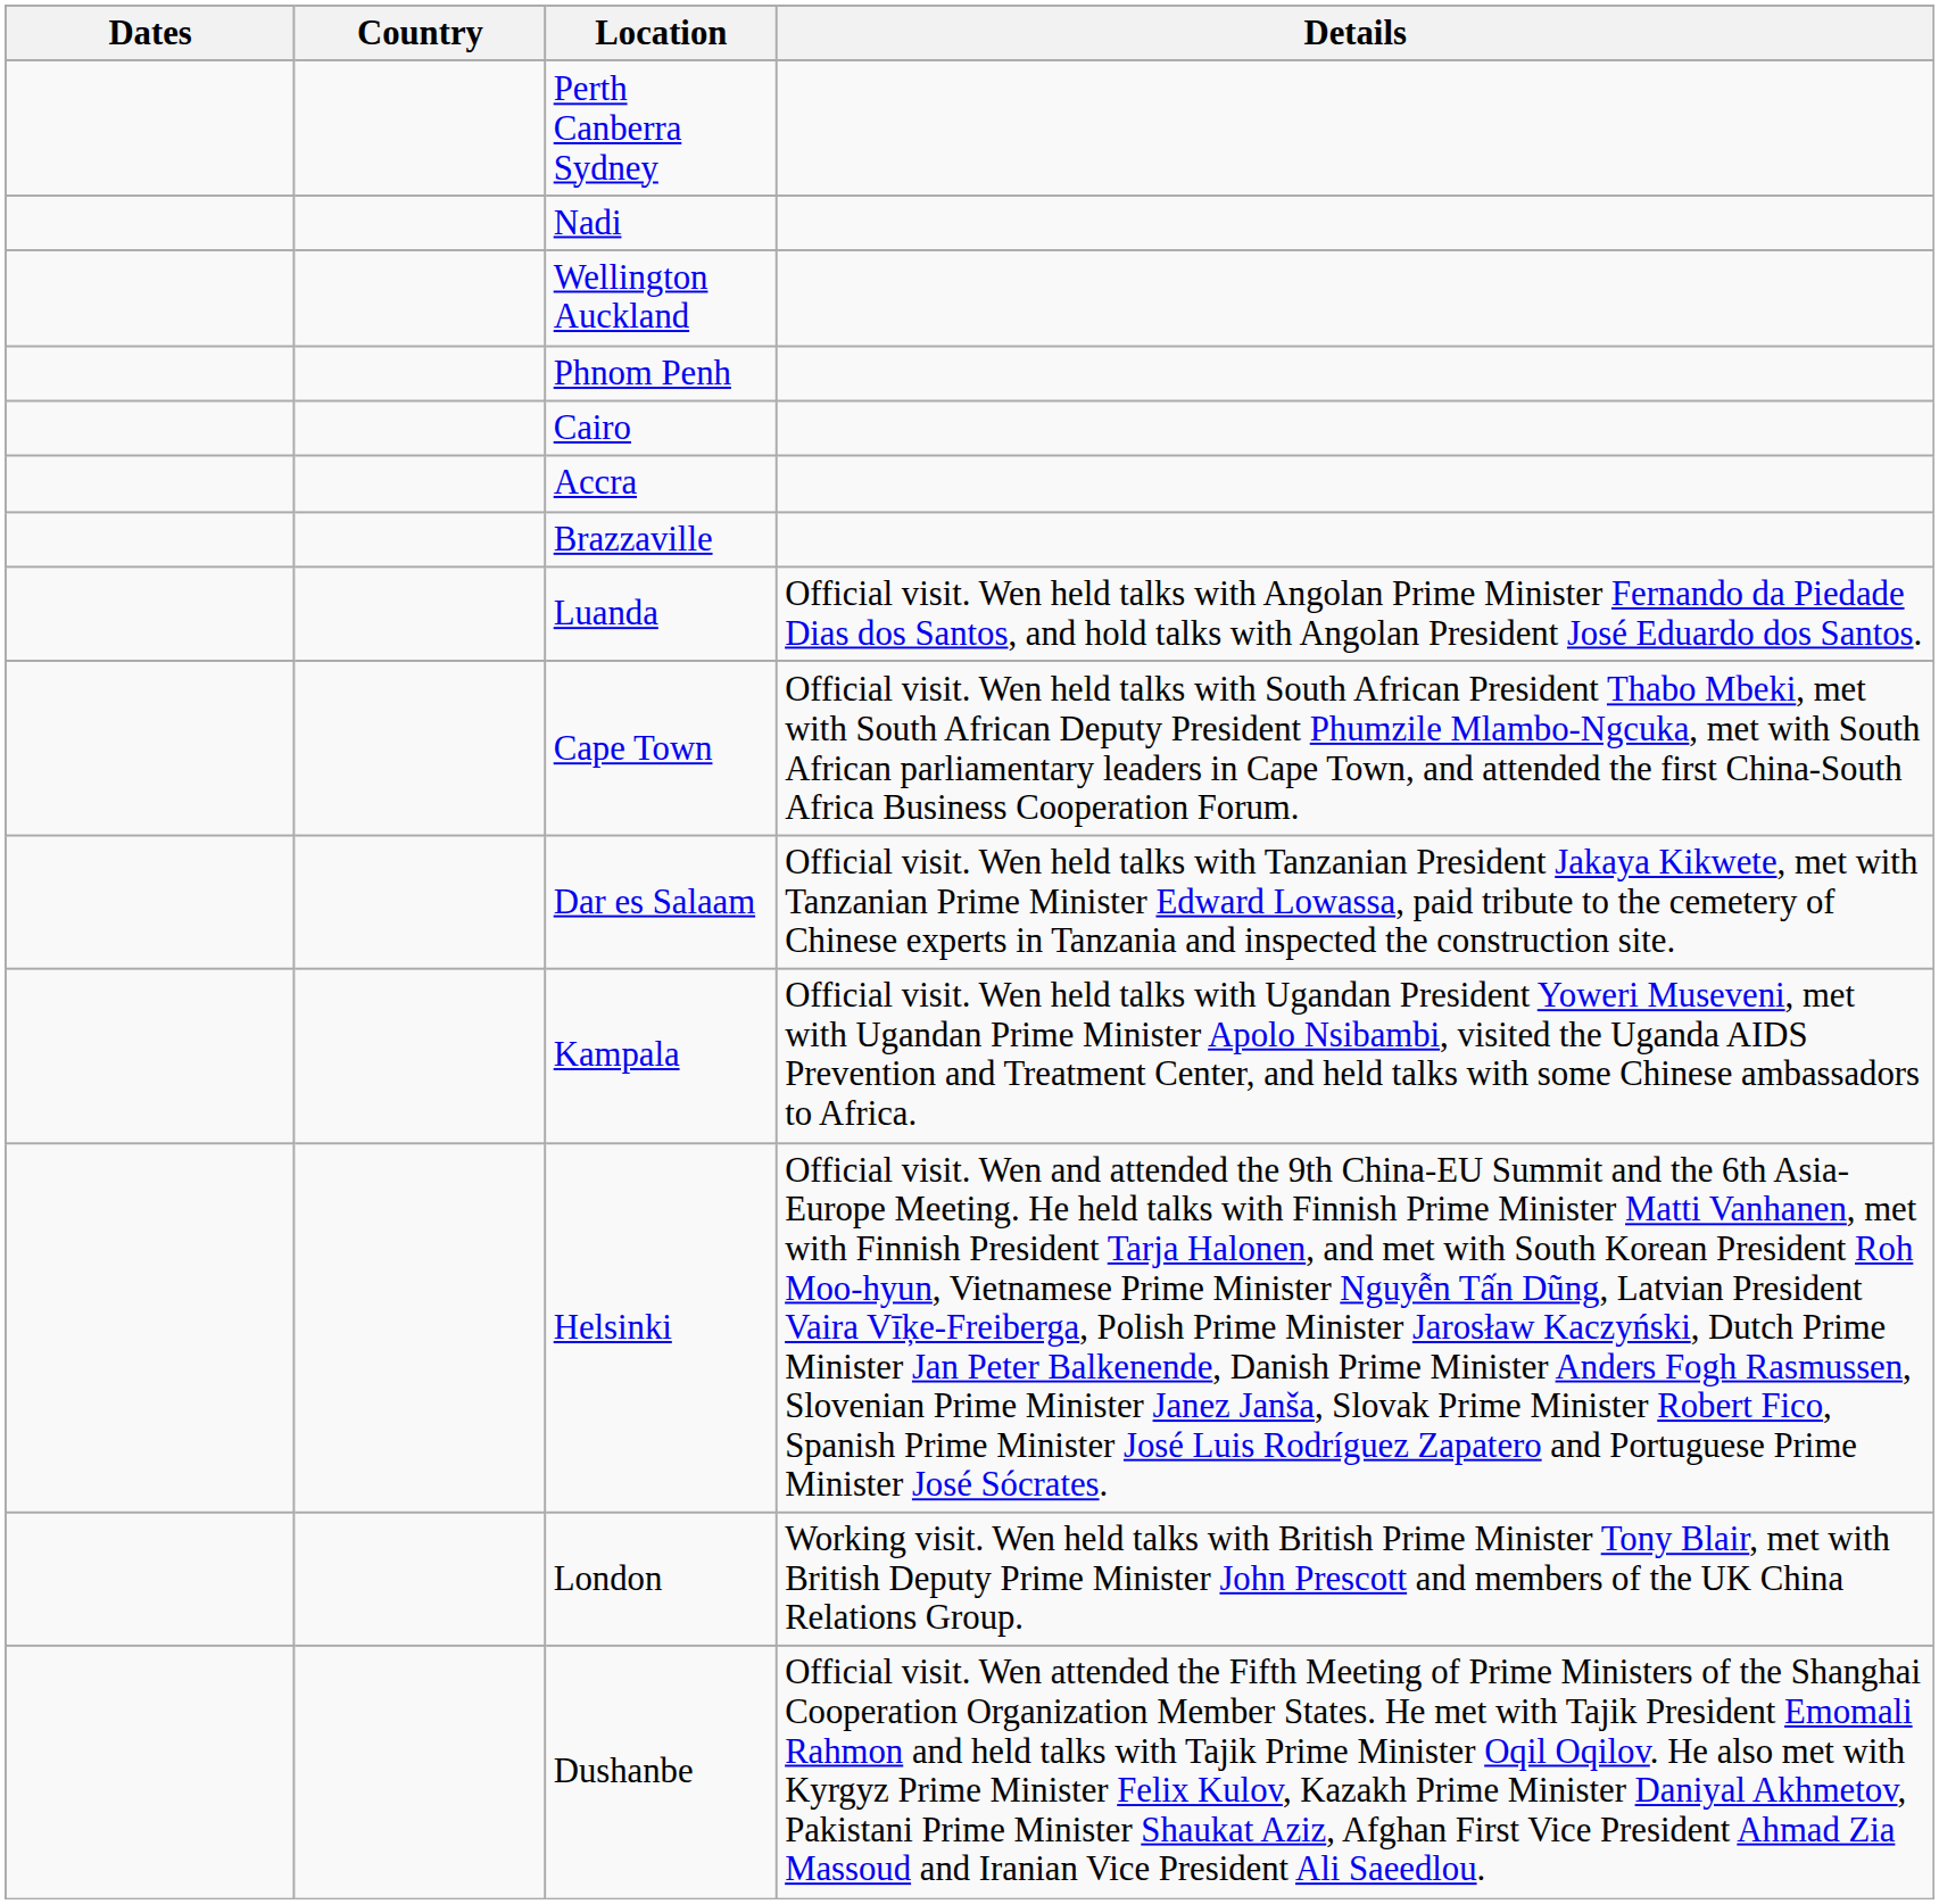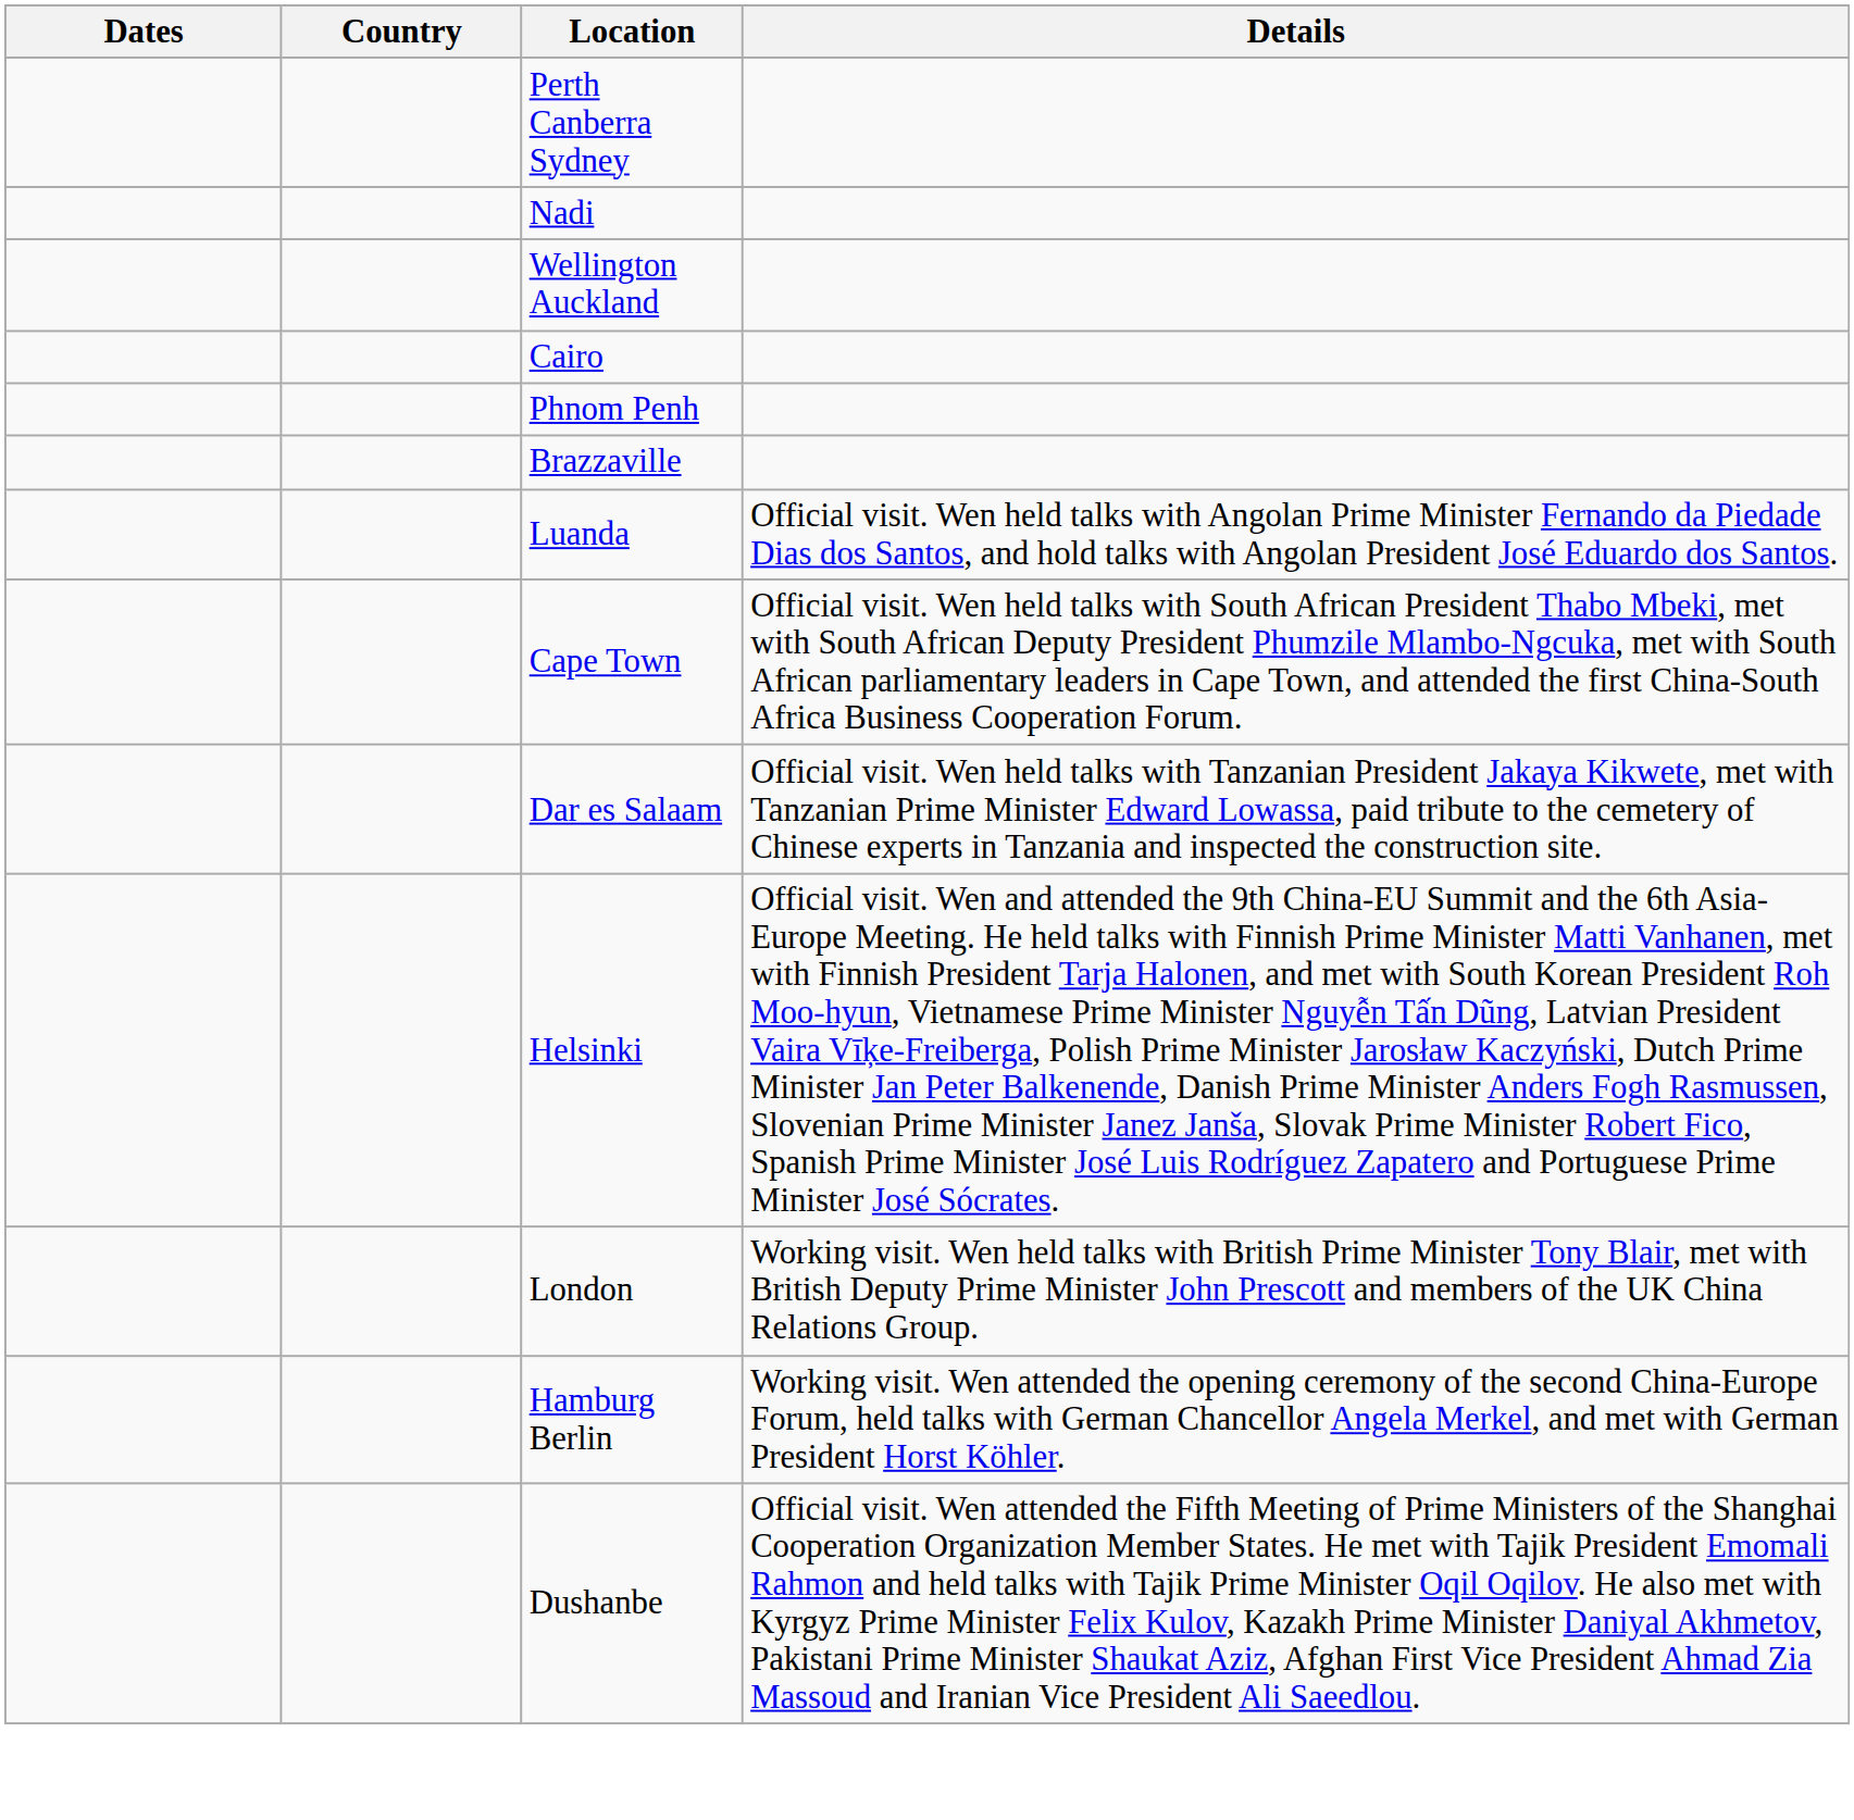 <table class="wikitable sortable mw-collapsible" border="1" style="margin: 1em auto 1em auto">
 <tr>
 <th style="width: 15%;">Dates</th>
 <th style="width: 13%;">Country</th>
 <th style="width: 12%;">Location</th>
 <th style="width: 60%;">Details</th>
 </tr>
 <tr>
 <td></td>
 <td></td>
 <td><a href='#'>Perth</a><br><a href='#'>Canberra</a><br><a href='#'>Sydney</a></td>
 <td></td>
 </tr>
 <tr>
 <td></td>
 <td></td>
 <td><a href='#'>Nadi</a></td>
 <td></td>
 </tr>
 <tr>
 <td></td>
 <td></td>
 <td><a href='#'>Wellington</a><br><a href='#'>Auckland</a></td>
 <td></td>
 </tr>
 <tr>
 <td></td>
 <td></td>
-<td><a href='#'>Phnom Penh</a></td>
-<td></td>
-</tr>
-<tr>
-<td></td>
-<td></td>
 <td><a href='#'>Cairo</a></td>
 <td></td>
 </tr>
 <tr>
 <td></td>
 <td></td>
-<td><a href='#'>Accra</a></td>
+<td><a href='#'>Phnom Penh</a></td>
 <td></td>
 </tr>
 <tr>
 <td></td>
 <td></td>
 <td><a href='#'>Brazzaville</a></td>
 <td></td>
 </tr>
 <tr>
 <td></td>
 <td></td>
 <td><a href='#'>Luanda</a></td>
 <td>Official visit. Wen held talks with Angolan Prime Minister <a href='#'>Fernando da Piedade Dias dos Santos</a>, and hold talks with Angolan President <a href='#'>José Eduardo dos Santos</a>.</td>
 </tr>
 <tr>
 <td></td>
 <td></td>
 <td><a href='#'>Cape Town</a></td>
 <td>Official visit. Wen held talks with South African President <a href='#'>Thabo Mbeki</a>, met with South African Deputy President <a href='#'>Phumzile Mlambo-Ngcuka</a>, met with South African parliamentary leaders in Cape Town, and attended the first China-South Africa Business Cooperation Forum.</td>
 </tr>
 <tr>
 <td></td>
 <td></td>
 <td><a href='#'>Dar es Salaam</a></td>
 <td>Official visit. Wen held talks with Tanzanian President <a href='#'>Jakaya Kikwete</a>, met with Tanzanian Prime Minister <a href='#'>Edward Lowassa</a>, paid tribute to the cemetery of Chinese experts in Tanzania and inspected the construction site.</td>
 </tr>
 <tr>
 <td></td>
 <td></td>
-<td><a href='#'>Kampala</a></td>
-<td>Official visit. Wen held talks with Ugandan President <a href='#'>Yoweri Museveni</a>, met with Ugandan Prime Minister <a href='#'>Apolo Nsibambi</a>, visited the Uganda AIDS Prevention and Treatment Center, and held talks with some Chinese ambassadors to Africa.</td>
-</tr>
-<tr>
-<td></td>
-<td></td>
 <td><a href='#'>Helsinki</a></td>
 <td>Official visit. Wen and attended the 9th China-EU Summit and the 6th Asia-Europe Meeting. He held talks with Finnish Prime Minister <a href='#'>Matti Vanhanen</a>, met with Finnish President <a href='#'>Tarja Halonen</a>, and met with South Korean President <a href='#'>Roh Moo-hyun</a>, Vietnamese Prime Minister <a href='#'>Nguyễn Tấn Dũng</a>, Latvian President <a href='#'>Vaira Vīķe-Freiberga</a>, Polish Prime Minister <a href='#'>Jarosław Kaczyński</a>, Dutch Prime Minister <a href='#'>Jan Peter Balkenende</a>, Danish Prime Minister <a href='#'>Anders Fogh Rasmussen</a>, Slovenian Prime Minister <a href='#'>Janez Janša</a>, Slovak Prime Minister <a href='#'>Robert Fico</a>, Spanish Prime Minister <a href='#'>José Luis Rodríguez Zapatero</a> and Portuguese Prime Minister <a href='#'>José Sócrates</a>.</td>
 </tr>
 <tr>
 <td></td>
 <td></td>
 <td>London</td>
 <td>Working visit. Wen held talks with British Prime Minister <a href='#'>Tony Blair</a>, met with British Deputy Prime Minister <a href='#'>John Prescott</a> and members of the UK China Relations Group.</td>
 </tr>
 <tr>
 <td></td>
 <td></td>
+<td><a href='#'>Hamburg</a><br>Berlin</td>
+<td>Working visit. Wen attended the opening ceremony of the second China-Europe Forum, held talks with German Chancellor <a href='#'>Angela Merkel</a>, and met with German President <a href='#'>Horst Köhler</a>.</td>
+</tr>
+<tr>
+<td></td>
+<td></td>
 <td>Dushanbe</td>
 <td>Official visit. Wen attended the Fifth Meeting of Prime Ministers of the Shanghai Cooperation Organization Member States. He met with Tajik President <a href='#'>Emomali Rahmon</a> and held talks with Tajik Prime Minister <a href='#'>Oqil Oqilov</a>. He also met with Kyrgyz Prime Minister <a href='#'>Felix Kulov</a>, Kazakh Prime Minister <a href='#'>Daniyal Akhmetov</a>, Pakistani Prime Minister <a href='#'>Shaukat Aziz</a>, Afghan First Vice President <a href='#'>Ahmad Zia Massoud</a> and Iranian Vice President <a href='#'>Ali Saeedlou</a>.</td>
 </tr>
 </table>
